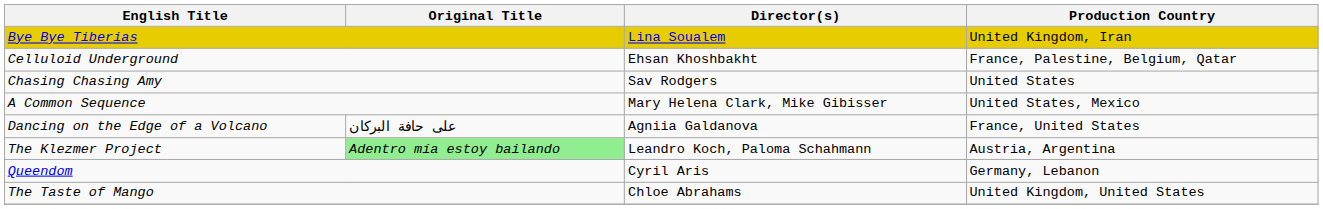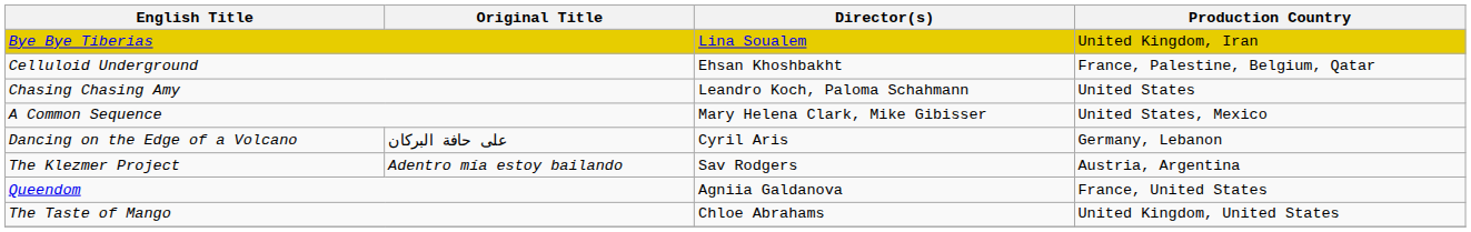 <table class="wikitable" style="width:100%; margin-bottom:4px">
 <tr>
 <th>English Title</th>
 <th>Original Title</th>
 <th>Director(s)</th>
 <th>Production Country</th>
 </tr>
 <tr style="background:#E7CD00;">
 <td colspan="2"><em><a href='#'>Bye Bye Tiberias</a></em></td>
 <td><a href='#'>Lina Soualem</a></td>
 <td>United Kingdom, Iran</td>
 </tr>
 <tr>
 <td colspan="2"><em>Celluloid Underground</em></td>
 <td>Ehsan Khoshbakht</td>
 <td>France, Palestine, Belgium, Qatar</td>
 </tr>
 <tr>
 <td colspan="2"><em>Chasing Chasing Amy</em></td>
-<td>Sav Rodgers</td>
+<td>Leandro Koch, Paloma Schahmann</td>
 <td>United States</td>
 </tr>
 <tr>
 <td colspan="2"><em>A Common Sequence</em></td>
 <td>Mary Helena Clark, Mike Gibisser</td>
 <td>United States, Mexico</td>
 </tr>
 <tr>
 <td><em>Dancing on the Edge of a Volcano</em></td>
 <td>على حافة البركان</td>
-<td>Agniia Galdanova</td>
-<td>France, United States</td>
+<td>Cyril Aris</td>
+<td>Germany, Lebanon</td>
 </tr>
 <tr>
 <td><em>The Klezmer Project</em></td>
-<td style="background: lightgreen;"><em>Adentro mía estoy bailando</em></td>
-<td>Leandro Koch, Paloma Schahmann</td>
+<td><em>Adentro mía estoy bailando</em></td>
+<td>Sav Rodgers</td>
 <td>Austria, Argentina</td>
 </tr>
 <tr>
 <td colspan="2"><em><a href='#'>Queendom</a></em></td>
-<td>Cyril Aris</td>
-<td>Germany, Lebanon</td>
+<td>Agniia Galdanova</td>
+<td>France, United States</td>
 </tr>
 <tr>
 <td colspan="2"><em>The Taste of Mango</em></td>
 <td>Chloe Abrahams</td>
 <td>United Kingdom, United States</td>
 </tr>
 <tr>
 </tr>
 </table>
